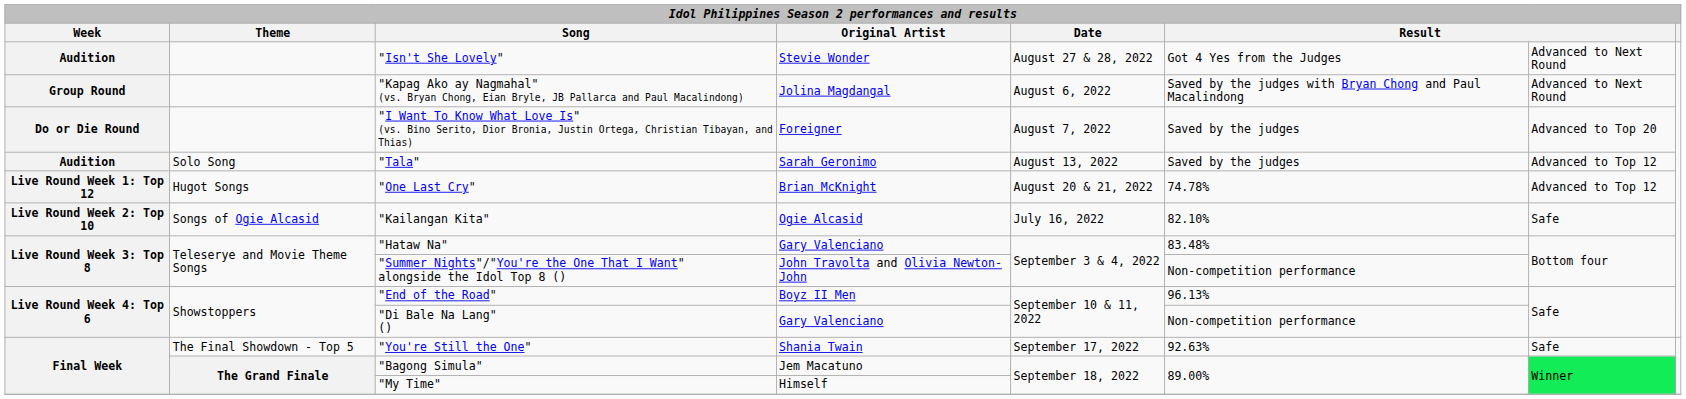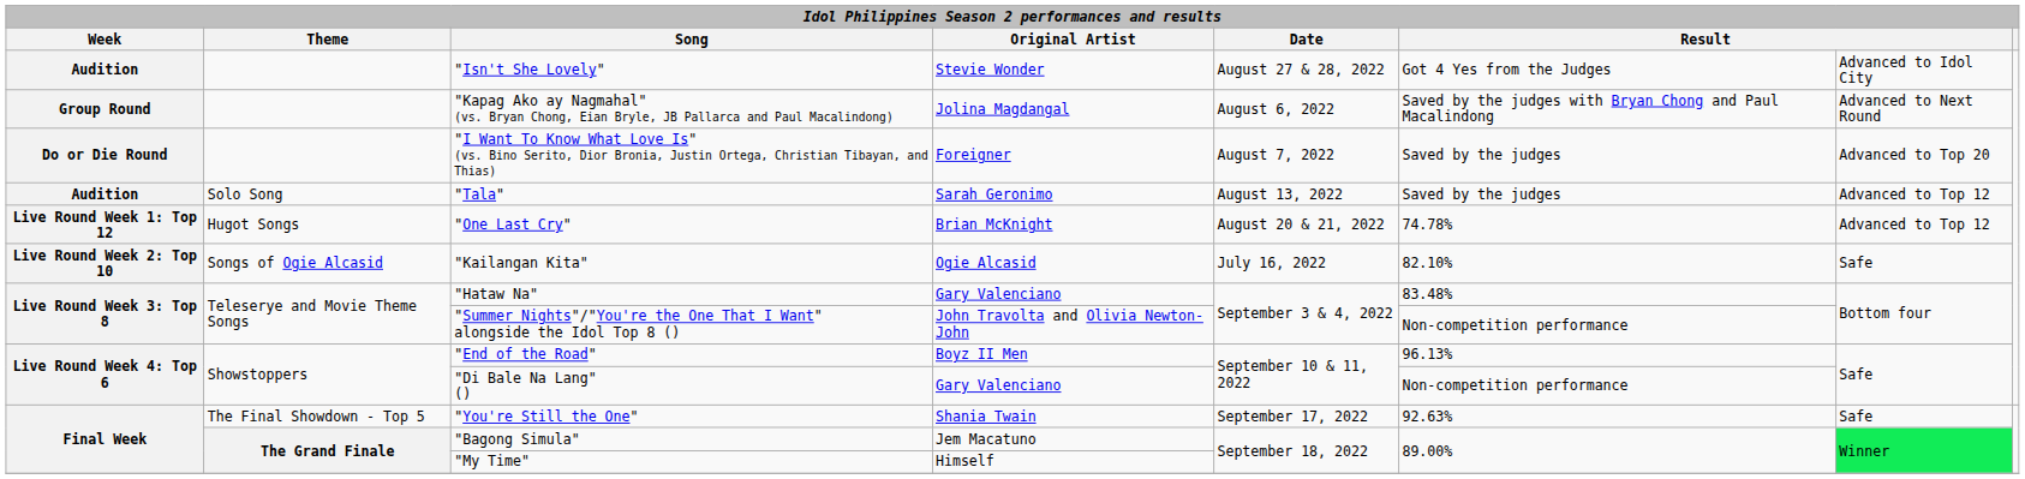 <table class="wikitable mw-collapsible mw-collapsed collapsible autocollapse" style="width:95%; margin:1em auto;">
 <tr>
 <th colspan="8" style="background:#BFBFBF;"><strong><em>Idol Philippines Season 2<em> performances and results<strong></th>
 </tr>
 <tr>
 <th scope="col">Week</th>
 <th scope="col">Theme</th>
 <th scope="col">Song</th>
 <th scope="col">Original Artist</th>
 <th scope="col">Date</th>
 <th scope="col" colspan="2">Result</th>
 <th scope="col"></th>
 </tr>
 <tr>
 <th scope="row">Audition</th>
 <td></td>
 <td>"<a href='#'>Isn't She Lovely</a>"</td>
 <td><a href='#'>Stevie Wonder</a></td>
 <td>August 27 & 28, 2022</td>
 <td>Got 4 Yes from the Judges</td>
-<td>Advanced to Next Round</td>
+<td>Advanced to Idol City</td>
 <td scope="row" rowspan="10"></td>
 </tr>
 <tr>
 <th scope="row">Group Round</th>
 <td></td>
 <td>"Kapag Ako ay Nagmahal"<br><small>(vs. Bryan Chong, Eian Bryle, JB Pallarca and Paul Macalindong)</small></td>
 <td><a href='#'>Jolina Magdangal</a></td>
 <td>August 6, 2022</td>
 <td>Saved by the judges with <a href='#'>Bryan Chong</a> and Paul Macalindong</td>
 <td>Advanced to Next Round</td>
 </tr>
 <tr>
 <th scope="row">Do or Die Round</th>
 <td></td>
 <td>"<a href='#'>I Want To Know What Love Is</a>"<br><small>(vs. Bino Serito, Dior Bronia, Justin Ortega, Christian Tibayan, and Thias)</small></td>
 <td><a href='#'>Foreigner</a></td>
 <td>August 7, 2022</td>
 <td>Saved by the judges</td>
 <td>Advanced to Top 20</td>
 </tr>
 <tr>
 <th scope="row">Audition</th>
 <td>Solo Song</td>
 <td>"<a href='#'>Tala</a>"</td>
 <td><a href='#'>Sarah Geronimo</a></td>
 <td>August 13, 2022</td>
 <td>Saved by the judges</td>
 <td>Advanced to Top 12</td>
 </tr>
 <tr>
 <th scope="row">Live Round Week 1: Top 12</th>
 <td>Hugot Songs</td>
 <td>"<a href='#'>One Last Cry</a>"</td>
 <td><a href='#'>Brian McKnight</a></td>
 <td>August 20 & 21, 2022</td>
 <td>74.78%</td>
 <td>Advanced to Top 12</td>
 </tr>
 <tr>
 <th scope="row">Live Round Week 2: Top 10</th>
 <td>Songs of <a href='#'>Ogie Alcasid</a></td>
 <td>"Kailangan Kita"</td>
 <td><a href='#'>Ogie Alcasid</a></td>
 <td>July 16, 2022</td>
 <td>82.10%</td>
 <td>Safe</td>
 </tr>
 <tr>
 <th scope="row" rowspan="2">Live Round Week 3: Top 8</th>
 <td rowspan="2">Teleserye and Movie Theme Songs</td>
 <td>"Hataw Na"</td>
 <td><a href='#'>Gary Valenciano</a></td>
 <td rowspan="2">September 3 & 4, 2022</td>
 <td>83.48%</td>
 <td rowspan="2">Bottom four</td>
 </tr>
 <tr>
 <td>"<a href='#'>Summer Nights</a>"/"<a href='#'>You're the One That I Want</a>" <br> alongside the Idol Top 8 ()</td>
 <td><a href='#'>John Travolta</a> and <a href='#'>Olivia Newton-John</a></td>
 <td>Non-competition performance</td>
 </tr>
 <tr>
 <th scope="row" rowspan="2">Live Round Week 4: Top 6</th>
 <td rowspan="2">Showstoppers</td>
 <td>"<a href='#'>End of the Road</a>"</td>
 <td><a href='#'>Boyz II Men</a></td>
 <td rowspan="2">September 10 & 11, 2022</td>
 <td>96.13%</td>
 <td rowspan="2">Safe</td>
 </tr>
 <tr>
 <td>"Di Bale Na Lang"  <br> ()</td>
 <td><a href='#'>Gary Valenciano</a></td>
 <td>Non-competition performance</td>
 </tr>
 <tr>
 <th ! scope="row" rowspan="3">Final Week</th>
 <td>The Final Showdown - Top 5</td>
 <td>"<a href='#'>You're Still the One</a>"</td>
 <td><a href='#'>Shania Twain</a></td>
 <td>September 17, 2022</td>
 <td>92.63%</td>
 <td>Safe</td>
 <td scope="row" rowspan="3"></td>
 </tr>
 <tr>
 <th scope="row" rowspan="2">The Grand Finale</th>
 <td>"Bagong Simula"</td>
 <td>Jem Macatuno</td>
 <td rowspan="2">September 18, 2022</td>
 <td rowspan="2">89.00%</td>
 <td rowspan="2" style="background:#11ec57;">Winner</td>
 </tr>
 <tr>
 <td>"My Time"</td>
 <td>Himself</td>
 </tr>
 <tr>
 </tr>
 </table>
